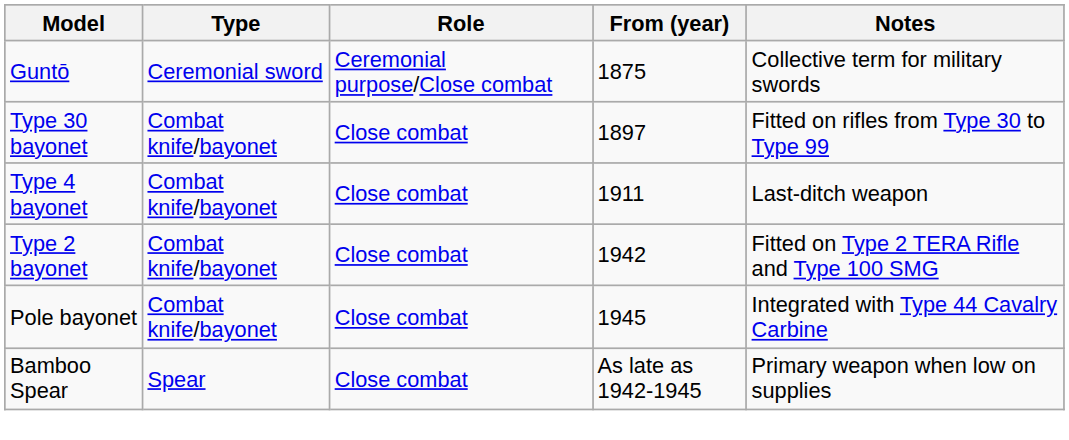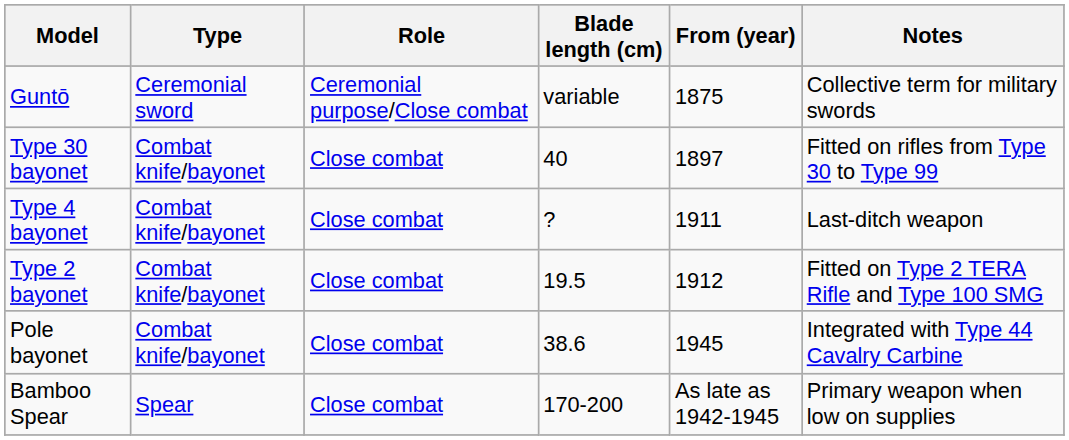 <table class="wikitable sortable" style="margin:left; width:100%; font-size:80%; border-collapse:collapse;">
 <tr>
 <th>Model</th>
 <th>Type</th>
 <th>Role</th>
+<th>Blade length (cm)</th>
 <th>From (year)</th>
 <th>Notes</th>
 </tr>
 <tr>
 <td><a href='#'>Guntō</a></td>
 <td><a href='#'>Ceremonial sword</a></td>
 <td><a href='#'>Ceremonial purpose</a>/<a href='#'>Close combat</a></td>
+<td>variable</td>
 <td>1875</td>
 <td>Collective term for military swords</td>
 </tr>
 <tr>
 <td><a href='#'>Type 30 bayonet</a></td>
 <td><a href='#'>Combat knife</a>/<a href='#'>bayonet</a></td>
 <td><a href='#'>Close combat</a></td>
+<td>40</td>
 <td>1897</td>
 <td>Fitted on rifles from <a href='#'>Type 30</a> to <a href='#'>Type 99</a></td>
 </tr>
 <tr>
 <td><a href='#'>Type 4 bayonet</a></td>
 <td><a href='#'>Combat knife</a>/<a href='#'>bayonet</a></td>
 <td><a href='#'>Close combat</a></td>
+<td>?</td>
 <td>1911</td>
 <td>Last-ditch weapon</td>
 </tr>
 <tr>
 <td><a href='#'>Type 2 bayonet</a></td>
 <td><a href='#'>Combat knife</a>/<a href='#'>bayonet</a></td>
 <td><a href='#'>Close combat</a></td>
-<td>1942</td>
+<td>19.5</td>
+<td>1912</td>
 <td>Fitted on  <a href='#'>Type 2 TERA Rifle</a> and <a href='#'>Type 100 SMG</a></td>
 </tr>
 <tr>
 <td>Pole bayonet</td>
 <td><a href='#'>Combat knife</a>/<a href='#'>bayonet</a></td>
 <td><a href='#'>Close combat</a></td>
+<td>38.6</td>
 <td>1945</td>
 <td>Integrated with <a href='#'>Type 44 Cavalry Carbine</a></td>
 </tr>
 <tr>
 <td>Bamboo Spear</td>
 <td><a href='#'>Spear</a></td>
 <td><a href='#'>Close combat</a></td>
+<td>170-200</td>
 <td>As late as 1942-1945</td>
 <td>Primary weapon when low on supplies</td>
 </tr>
 </table>
